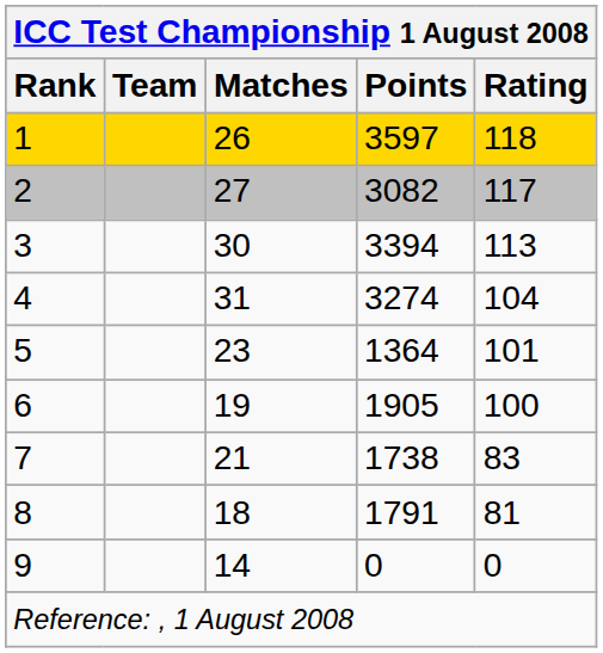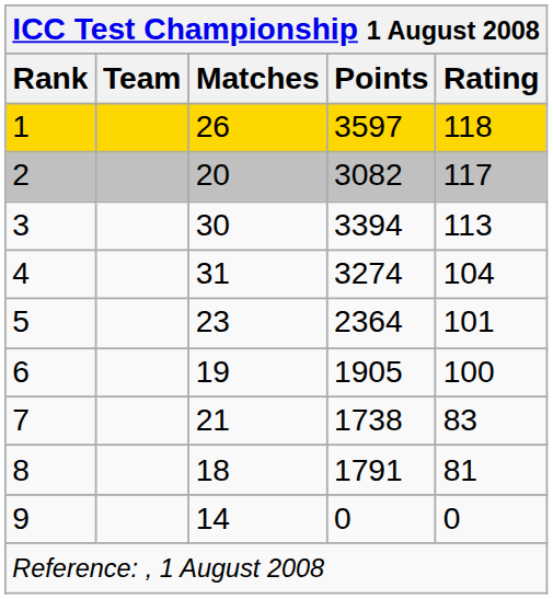 <table class="wikitable">
 <tr>
 <th colspan="5"><a href='#'>ICC Test Championship</a> <small>1 August 2008</small></th>
 </tr>
 <tr>
 <th>Rank</th>
 <th>Team</th>
 <th>Matches</th>
 <th>Points</th>
 <th>Rating</th>
 </tr>
 <tr style="background:gold;">
 <td>1</td>
 <td style="text-align:left;"></td>
 <td>26</td>
 <td>3597</td>
 <td>118</td>
 </tr>
 <tr style="background:silver;">
 <td>2</td>
 <td style="text-align:left;"></td>
-<td>27</td>
+<td>20</td>
 <td>3082</td>
 <td>117</td>
 </tr>
 <tr>
 <td>3</td>
 <td style="text-align:left;"></td>
 <td>30</td>
 <td>3394</td>
 <td>113</td>
 </tr>
 <tr>
 <td>4</td>
 <td style="text-align:left;"></td>
 <td>31</td>
 <td>3274</td>
 <td>104</td>
 </tr>
 <tr>
 <td>5</td>
 <td style="text-align:left;"></td>
 <td>23</td>
-<td>1364</td>
+<td>2364</td>
 <td>101</td>
 </tr>
 <tr>
 <td>6</td>
 <td style="text-align:left;"></td>
 <td>19</td>
 <td>1905</td>
 <td>100</td>
 </tr>
 <tr>
 <td>7</td>
 <td style="text-align:left;"></td>
 <td>21</td>
 <td>1738</td>
 <td>83</td>
 </tr>
 <tr>
 <td>8</td>
 <td style="text-align:left;"></td>
 <td>18</td>
 <td>1791</td>
 <td>81</td>
 </tr>
 <tr>
 <td>9</td>
 <td style="text-align:left;"></td>
 <td>14</td>
 <td>0</td>
 <td>0</td>
 </tr>
 <tr>
 <td colspan=5><small><em>Reference: , 1 August 2008</em></small></td>
 </tr>
 </table>
